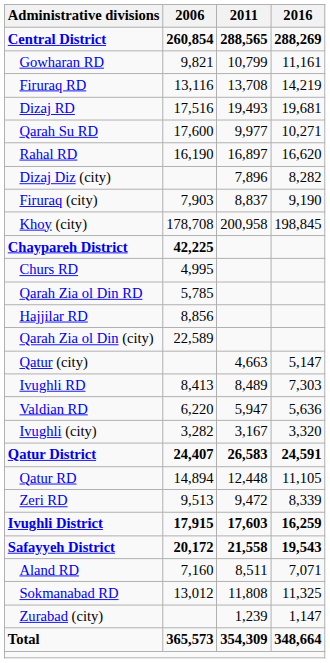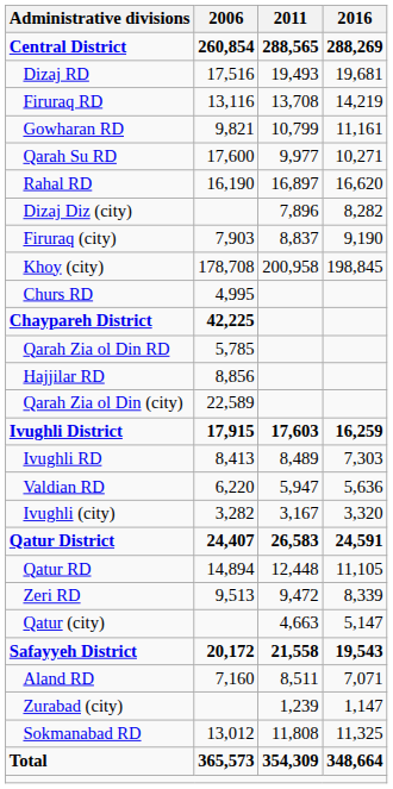 <table class="wikitable">
 <tr>
 <th>Administrative divisions</th>
 <th>2006</th>
 <th>2011</th>
 <th>2016</th>
 </tr>
 <tr>
 <td><strong><a href='#'>Central District</a></strong></td>
 <td style="text-align: right;"><strong>260,854</strong></td>
 <td style="text-align: right;"><strong>288,565</strong></td>
 <td style="text-align: right;"><strong>288,269</strong></td>
 </tr>
 <tr>
-<td style="padding-left: 1em;"><a href='#'>Gowharan RD</a></td>
-<td style="text-align: right;">9,821</td>
-<td style="text-align: right;">10,799</td>
-<td style="text-align: right;">11,161</td>
+<td style="padding-left: 1em;"><a href='#'>Dizaj RD</a></td>
+<td style="text-align: right;">17,516</td>
+<td style="text-align: right;">19,493</td>
+<td style="text-align: right;">19,681</td>
 </tr>
 <tr>
 <td style="padding-left: 1em;"><a href='#'>Firuraq RD</a></td>
 <td style="text-align: right;">13,116</td>
 <td style="text-align: right;">13,708</td>
 <td style="text-align: right;">14,219</td>
 </tr>
 <tr>
-<td style="padding-left: 1em;"><a href='#'>Dizaj RD</a></td>
-<td style="text-align: right;">17,516</td>
-<td style="text-align: right;">19,493</td>
-<td style="text-align: right;">19,681</td>
+<td style="padding-left: 1em;"><a href='#'>Gowharan RD</a></td>
+<td style="text-align: right;">9,821</td>
+<td style="text-align: right;">10,799</td>
+<td style="text-align: right;">11,161</td>
 </tr>
 <tr>
 <td style="padding-left: 1em;"><a href='#'>Qarah Su RD</a></td>
 <td style="text-align: right;">17,600</td>
 <td style="text-align: right;">9,977</td>
 <td style="text-align: right;">10,271</td>
 </tr>
 <tr>
 <td style="padding-left: 1em;"><a href='#'>Rahal RD</a></td>
 <td style="text-align: right;">16,190</td>
 <td style="text-align: right;">16,897</td>
 <td style="text-align: right;">16,620</td>
 </tr>
 <tr>
 <td style="padding-left: 1em;"><a href='#'>Dizaj Diz</a> (city)</td>
 <td style="text-align: right;"></td>
 <td style="text-align: right;">7,896</td>
 <td style="text-align: right;">8,282</td>
 </tr>
 <tr>
 <td style="padding-left: 1em;"><a href='#'>Firuraq</a> (city)</td>
 <td style="text-align: right;">7,903</td>
 <td style="text-align: right;">8,837</td>
 <td style="text-align: right;">9,190</td>
 </tr>
 <tr>
 <td style="padding-left: 1em;"><a href='#'>Khoy</a> (city)</td>
 <td style="text-align: right;">178,708</td>
 <td style="text-align: right;">200,958</td>
 <td style="text-align: right;">198,845</td>
 </tr>
 <tr>
-<td><strong><a href='#'>Chaypareh District</a></strong></td>
-<td style="text-align: right;"><strong>42,225</strong></td>
+<td style="padding-left: 1em;"><a href='#'>Churs RD</a></td>
+<td style="text-align: right;">4,995</td>
 <td style="text-align: right;"></td>
 <td style="text-align: right;"></td>
 </tr>
 <tr>
-<td style="padding-left: 1em;"><a href='#'>Churs RD</a></td>
-<td style="text-align: right;">4,995</td>
+<td><strong><a href='#'>Chaypareh District</a></strong></td>
+<td style="text-align: right;"><strong>42,225</strong></td>
 <td style="text-align: right;"></td>
 <td style="text-align: right;"></td>
 </tr>
 <tr>
 <td style="padding-left: 1em;"><a href='#'>Qarah Zia ol Din RD</a></td>
 <td style="text-align: right;">5,785</td>
 <td style="text-align: right;"></td>
 <td style="text-align: right;"></td>
 </tr>
 <tr>
 <td style="padding-left: 1em;"><a href='#'>Hajjilar RD</a></td>
 <td style="text-align: right;">8,856</td>
 <td style="text-align: right;"></td>
 <td style="text-align: right;"></td>
 </tr>
 <tr>
 <td style="padding-left: 1em;"><a href='#'>Qarah Zia ol Din</a> (city)</td>
 <td style="text-align: right;">22,589</td>
 <td style="text-align: right;"></td>
 <td style="text-align: right;"></td>
 </tr>
 <tr>
-<td style="padding-left: 1em;"><a href='#'>Qatur</a> (city)</td>
-<td style="text-align: right;"></td>
-<td style="text-align: right;">4,663</td>
-<td style="text-align: right;">5,147</td>
+<td><strong><a href='#'>Ivughli District</a></strong></td>
+<td style="text-align: right;"><strong>17,915</strong></td>
+<td style="text-align: right;"><strong>17,603</strong></td>
+<td style="text-align: right;"><strong>16,259</strong></td>
 </tr>
 <tr>
 <td style="padding-left: 1em;"><a href='#'>Ivughli RD</a></td>
 <td style="text-align: right;">8,413</td>
 <td style="text-align: right;">8,489</td>
 <td style="text-align: right;">7,303</td>
 </tr>
 <tr>
 <td style="padding-left: 1em;"><a href='#'>Valdian RD</a></td>
 <td style="text-align: right;">6,220</td>
 <td style="text-align: right;">5,947</td>
 <td style="text-align: right;">5,636</td>
 </tr>
 <tr>
 <td style="padding-left: 1em;"><a href='#'>Ivughli</a> (city)</td>
 <td style="text-align: right;">3,282</td>
 <td style="text-align: right;">3,167</td>
 <td style="text-align: right;">3,320</td>
 </tr>
 <tr>
 <td><strong><a href='#'>Qatur District</a></strong></td>
 <td style="text-align: right;"><strong>24,407</strong></td>
 <td style="text-align: right;"><strong>26,583</strong></td>
 <td style="text-align: right;"><strong>24,591</strong></td>
 </tr>
 <tr>
 <td style="padding-left: 1em;"><a href='#'>Qatur RD</a></td>
 <td style="text-align: right;">14,894</td>
 <td style="text-align: right;">12,448</td>
 <td style="text-align: right;">11,105</td>
 </tr>
 <tr>
 <td style="padding-left: 1em;"><a href='#'>Zeri RD</a></td>
 <td style="text-align: right;">9,513</td>
 <td style="text-align: right;">9,472</td>
 <td style="text-align: right;">8,339</td>
 </tr>
 <tr>
-<td><strong><a href='#'>Ivughli District</a></strong></td>
-<td style="text-align: right;"><strong>17,915</strong></td>
-<td style="text-align: right;"><strong>17,603</strong></td>
-<td style="text-align: right;"><strong>16,259</strong></td>
+<td style="padding-left: 1em;"><a href='#'>Qatur</a> (city)</td>
+<td style="text-align: right;"></td>
+<td style="text-align: right;">4,663</td>
+<td style="text-align: right;">5,147</td>
 </tr>
 <tr>
 <td><strong><a href='#'>Safayyeh District</a></strong></td>
 <td style="text-align: right;"><strong>20,172</strong></td>
 <td style="text-align: right;"><strong>21,558</strong></td>
 <td style="text-align: right;"><strong>19,543</strong></td>
 </tr>
 <tr>
 <td style="padding-left: 1em;"><a href='#'>Aland RD</a></td>
 <td style="text-align: right;">7,160</td>
 <td style="text-align: right;">8,511</td>
 <td style="text-align: right;">7,071</td>
 </tr>
 <tr>
+<td style="padding-left: 1em;"><a href='#'>Zurabad</a> (city)</td>
+<td style="text-align: right;"></td>
+<td style="text-align: right;">1,239</td>
+<td style="text-align: right;">1,147</td>
+</tr>
+<tr>
 <td style="padding-left: 1em;"><a href='#'>Sokmanabad RD</a></td>
 <td style="text-align: right;">13,012</td>
 <td style="text-align: right;">11,808</td>
 <td style="text-align: right;">11,325</td>
-</tr>
-<tr>
-<td style="padding-left: 1em;"><a href='#'>Zurabad</a> (city)</td>
-<td style="text-align: right;"></td>
-<td style="text-align: right;">1,239</td>
-<td style="text-align: right;">1,147</td>
 </tr>
 <tr>
 <td><strong>Total</strong></td>
 <td style="text-align: right;"><strong>365,573</strong></td>
 <td style="text-align: right;"><strong>354,309</strong></td>
 <td style="text-align: right;"><strong>348,664</strong></td>
 </tr>
 <tr>
 <td colspan=4></td>
 </tr>
 </table>
